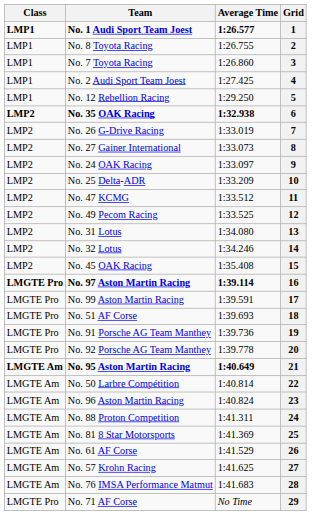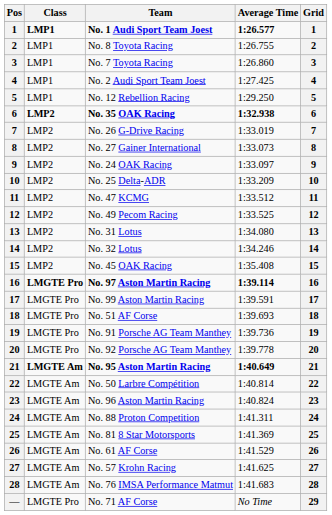 <table class="wikitable" style="font-size: 90%;">
 <tr>
+<th>Pos</th>
 <th>Class</th>
 <th>Team</th>
 <th>Average Time</th>
 <th>Grid</th>
 </tr>
 <tr style="font-weight:bold">
+<th>1</th>
 <td>LMP1</td>
 <td>No. 1 <a href='#'>Audi Sport Team Joest</a></td>
 <td>1:26.577</td>
 <th>1</th>
 </tr>
 <tr>
+<th>2</th>
 <td>LMP1</td>
 <td>No. 8 <a href='#'>Toyota Racing</a></td>
 <td>1:26.755</td>
 <th>2</th>
 </tr>
 <tr>
+<th>3</th>
 <td>LMP1</td>
 <td>No. 7 <a href='#'>Toyota Racing</a></td>
 <td>1:26.860</td>
 <th>3</th>
 </tr>
 <tr>
+<th>4</th>
 <td>LMP1</td>
 <td>No. 2 <a href='#'>Audi Sport Team Joest</a></td>
 <td>1:27.425</td>
 <th>4</th>
 </tr>
 <tr>
+<th>5</th>
 <td>LMP1</td>
 <td>No. 12 <a href='#'>Rebellion Racing</a></td>
 <td>1:29.250</td>
 <th>5</th>
 </tr>
 <tr style="font-weight:bold">
+<th>6</th>
 <td>LMP2</td>
 <td>No. 35 <a href='#'>OAK Racing</a></td>
 <td>1:32.938</td>
 <th>6</th>
 </tr>
 <tr>
+<th>7</th>
 <td>LMP2</td>
 <td>No. 26 <a href='#'>G-Drive Racing</a></td>
 <td>1:33.019</td>
 <th>7</th>
 </tr>
 <tr>
+<th>8</th>
 <td>LMP2</td>
 <td>No. 27 <a href='#'>Gainer International</a></td>
 <td>1:33.073</td>
 <th>8</th>
 </tr>
 <tr>
+<th>9</th>
 <td>LMP2</td>
 <td>No. 24 <a href='#'>OAK Racing</a></td>
 <td>1:33.097</td>
 <th>9</th>
 </tr>
 <tr>
+<th>10</th>
 <td>LMP2</td>
 <td>No. 25 <a href='#'>Delta</a>-<a href='#'>ADR</a></td>
 <td>1:33.209</td>
 <th>10</th>
 </tr>
 <tr>
+<th>11</th>
 <td>LMP2</td>
 <td>No. 47 <a href='#'>KCMG</a></td>
 <td>1:33.512</td>
 <th>11</th>
 </tr>
 <tr>
+<th>12</th>
 <td>LMP2</td>
 <td>No. 49 <a href='#'>Pecom Racing</a></td>
 <td>1:33.525</td>
 <th>12</th>
 </tr>
 <tr>
+<th>13</th>
 <td>LMP2</td>
 <td>No. 31 <a href='#'>Lotus</a></td>
 <td>1:34.080</td>
 <th>13</th>
 </tr>
 <tr>
+<th>14</th>
 <td>LMP2</td>
 <td>No. 32 <a href='#'>Lotus</a></td>
 <td>1:34.246</td>
 <th>14</th>
 </tr>
 <tr>
+<th>15</th>
 <td>LMP2</td>
 <td>No. 45 <a href='#'>OAK Racing</a></td>
 <td>1:35.408</td>
 <th>15</th>
 </tr>
 <tr style="font-weight:bold">
+<th>16</th>
 <td>LMGTE Pro</td>
 <td>No. 97 <a href='#'>Aston Martin Racing</a></td>
 <td>1:39.114</td>
 <th>16</th>
 </tr>
 <tr>
+<th>17</th>
 <td>LMGTE Pro</td>
 <td>No. 99 <a href='#'>Aston Martin Racing</a></td>
 <td>1:39.591</td>
 <th>17</th>
 </tr>
 <tr>
+<th>18</th>
 <td>LMGTE Pro</td>
 <td>No. 51 <a href='#'>AF Corse</a></td>
 <td>1:39.693</td>
 <th>18</th>
 </tr>
 <tr>
+<th>19</th>
 <td>LMGTE Pro</td>
 <td>No. 91 <a href='#'>Porsche AG Team Manthey</a></td>
 <td>1:39.736</td>
 <th>19</th>
 </tr>
 <tr>
+<th>20</th>
 <td>LMGTE Pro</td>
 <td>No. 92 <a href='#'>Porsche AG Team Manthey</a></td>
 <td>1:39.778</td>
 <th>20</th>
 </tr>
 <tr style="font-weight:bold">
+<th>21</th>
 <td>LMGTE Am</td>
 <td>No. 95 <a href='#'>Aston Martin Racing</a></td>
 <td>1:40.649</td>
 <th>21</th>
 </tr>
 <tr>
+<th>22</th>
 <td>LMGTE Am</td>
 <td>No. 50 <a href='#'>Larbre Compétition</a></td>
 <td>1:40.814</td>
 <th>22</th>
 </tr>
 <tr>
+<th>23</th>
 <td>LMGTE Am</td>
 <td>No. 96 <a href='#'>Aston Martin Racing</a></td>
 <td>1:40.824</td>
 <th>23</th>
 </tr>
 <tr>
+<th>24</th>
 <td>LMGTE Am</td>
 <td>No. 88 <a href='#'>Proton Competition</a></td>
 <td>1:41.311</td>
 <th>24</th>
 </tr>
 <tr>
+<th>25</th>
 <td>LMGTE Am</td>
 <td>No. 81 <a href='#'>8 Star Motorsports</a></td>
 <td>1:41.369</td>
 <th>25</th>
 </tr>
 <tr>
+<th>26</th>
 <td>LMGTE Am</td>
 <td>No. 61 <a href='#'>AF Corse</a></td>
 <td>1:41.529</td>
 <th>26</th>
 </tr>
 <tr>
+<th>27</th>
 <td>LMGTE Am</td>
 <td>No. 57 <a href='#'>Krohn Racing</a></td>
 <td>1:41.625</td>
 <th>27</th>
 </tr>
 <tr>
+<th>28</th>
 <td>LMGTE Am</td>
 <td>No. 76 <a href='#'>IMSA Performance Matmut</a></td>
 <td>1:41.683</td>
 <th>28</th>
 </tr>
 <tr>
+<th>—</th>
 <td>LMGTE Pro</td>
 <td>No. 71 <a href='#'>AF Corse</a></td>
 <td><em>No Time</em></td>
 <th>29</th>
 </tr>
 </table>
